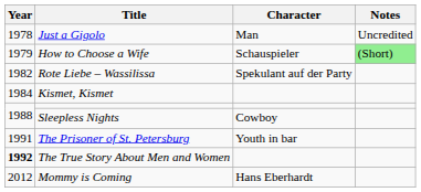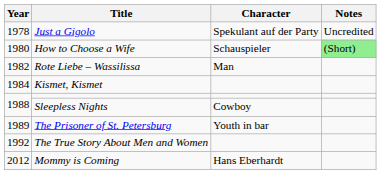 <table class="wikitable sortable">
 <tr>
 <th>Year</th>
 <th>Title</th>
 <th>Character</th>
 <th>Notes</th>
 </tr>
 <tr>
 <td>1978</td>
 <td><em><a href='#'>Just a Gigolo</a></em></td>
-<td>Man</td>
+<td>Spekulant auf der Party</td>
 <td>Uncredited</td>
 </tr>
 <tr>
-<td>1979</td>
+<td>1980</td>
 <td><em>How to Choose a Wife</em></td>
 <td>Schauspieler</td>
 <td style="background: lightgreen;">(Short)</td>
 </tr>
 <tr>
 <td>1982</td>
 <td><em>Rote Liebe – Wassilissa</em></td>
-<td>Spekulant auf der Party</td>
+<td>Man</td>
 <td></td>
 </tr>
 <tr>
 <td>1984</td>
 <td><em>Kismet, Kismet</em></td>
 <td></td>
 <td></td>
 </tr>
 <tr>
 <td rowspan=2>1988</td>
 <td><em></em></td>
 <td></td>
 <td></td>
 </tr>
 <tr>
 <td><em>Sleepless Nights</em></td>
 <td>Cowboy</td>
 <td></td>
 </tr>
 <tr>
-<td>1991</td>
+<td>1989</td>
 <td><em><a href='#'>The Prisoner of St. Petersburg</a></em></td>
 <td>Youth in bar</td>
 <td></td>
 </tr>
 <tr>
-<td><strong>1992</strong></td>
+<td>1992</td>
 <td><em>The True Story About Men and Women</em></td>
 <td></td>
 <td></td>
 </tr>
 <tr>
 <td>2012</td>
 <td><em>Mommy is Coming</em></td>
 <td>Hans Eberhardt</td>
 <td></td>
 </tr>
 </table>
